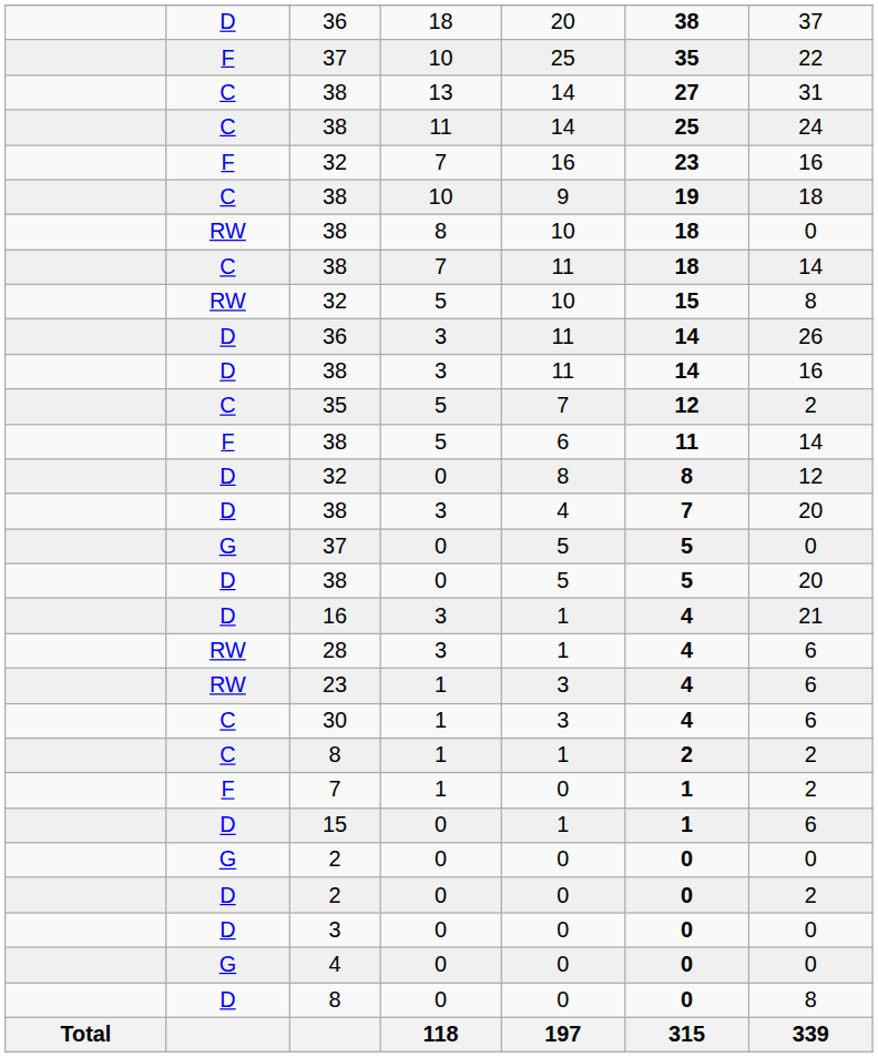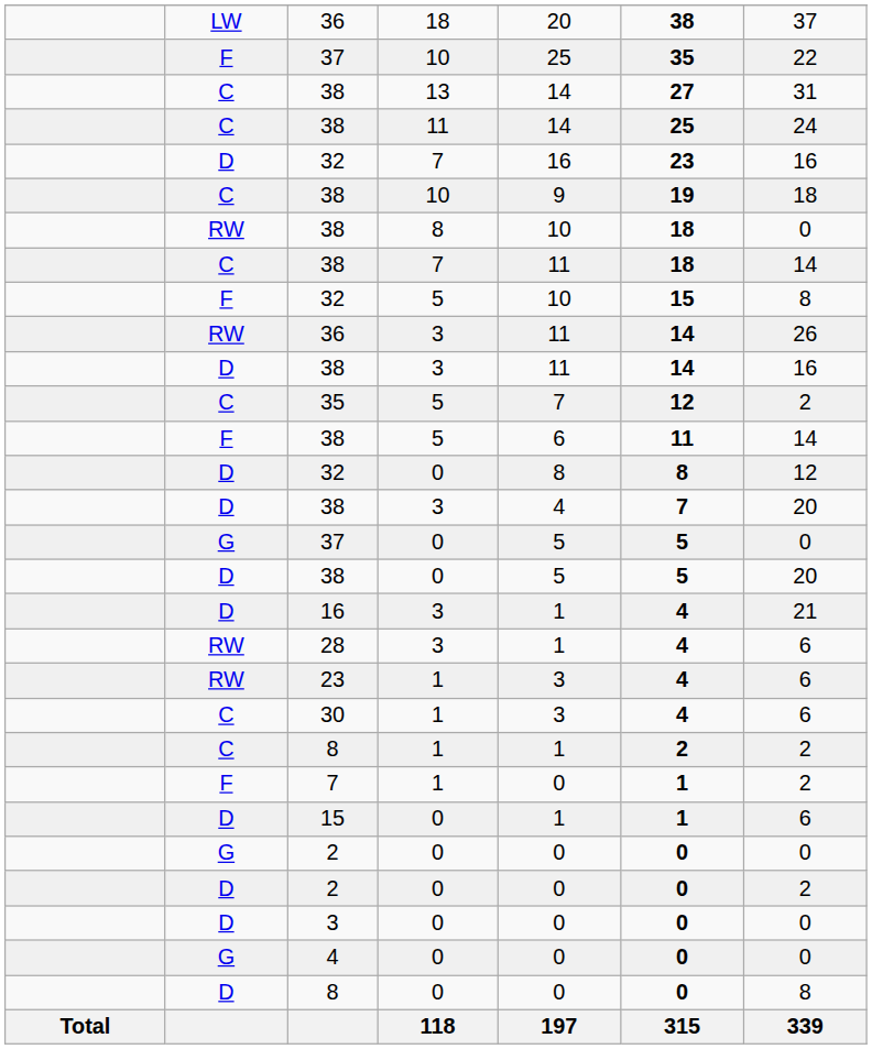 <table class="wikitable sortable" width ="50%">
 <tr align="center">
 </tr>
 <tr align="center" bgcolor="">
 <td></td>
-<td><a href='#'>D</a></td>
+<td><a href='#'>LW</a></td>
 <td>36</td>
 <td>18</td>
 <td>20</td>
 <td><strong>38</strong></td>
 <td>37</td>
 </tr>
 <tr align="center" bgcolor="f0f0f0">
 <td></td>
 <td><a href='#'>F</a></td>
 <td>37</td>
 <td>10</td>
 <td>25</td>
 <td><strong>35</strong></td>
 <td>22</td>
 </tr>
 <tr align="center" bgcolor="">
 <td></td>
 <td><a href='#'>C</a></td>
 <td>38</td>
 <td>13</td>
 <td>14</td>
 <td><strong>27</strong></td>
 <td>31</td>
 </tr>
 <tr align="center" bgcolor="f0f0f0">
 <td></td>
 <td><a href='#'>C</a></td>
 <td>38</td>
 <td>11</td>
 <td>14</td>
 <td><strong>25</strong></td>
 <td>24</td>
 </tr>
 <tr align="center" bgcolor="">
 <td></td>
-<td><a href='#'>F</a></td>
+<td><a href='#'>D</a></td>
 <td>32</td>
 <td>7</td>
 <td>16</td>
 <td><strong>23</strong></td>
 <td>16</td>
 </tr>
 <tr align="center" bgcolor="f0f0f0">
 <td></td>
 <td><a href='#'>C</a></td>
 <td>38</td>
 <td>10</td>
 <td>9</td>
 <td><strong>19</strong></td>
 <td>18</td>
 </tr>
 <tr align="center" bgcolor="">
 <td></td>
 <td><a href='#'>RW</a></td>
 <td>38</td>
 <td>8</td>
 <td>10</td>
 <td><strong>18</strong></td>
 <td>0</td>
 </tr>
 <tr align="center" bgcolor="f0f0f0">
 <td></td>
 <td><a href='#'>C</a></td>
 <td>38</td>
 <td>7</td>
 <td>11</td>
 <td><strong>18</strong></td>
 <td>14</td>
 </tr>
 <tr align="center" bgcolor="">
 <td></td>
-<td><a href='#'>RW</a></td>
+<td><a href='#'>F</a></td>
 <td>32</td>
 <td>5</td>
 <td>10</td>
 <td><strong>15</strong></td>
 <td>8</td>
 </tr>
 <tr align="center" bgcolor="f0f0f0">
 <td></td>
-<td><a href='#'>D</a></td>
+<td><a href='#'>RW</a></td>
 <td>36</td>
 <td>3</td>
 <td>11</td>
 <td><strong>14</strong></td>
 <td>26</td>
 </tr>
 <tr align="center" bgcolor="">
 <td></td>
 <td><a href='#'>D</a></td>
 <td>38</td>
 <td>3</td>
 <td>11</td>
 <td><strong>14</strong></td>
 <td>16</td>
 </tr>
 <tr align="center" bgcolor="f0f0f0">
 <td></td>
 <td><a href='#'>C</a></td>
 <td>35</td>
 <td>5</td>
 <td>7</td>
 <td><strong>12</strong></td>
 <td>2</td>
 </tr>
 <tr align="center" bgcolor="">
 <td></td>
 <td><a href='#'>F</a></td>
 <td>38</td>
 <td>5</td>
 <td>6</td>
 <td><strong>11</strong></td>
 <td>14</td>
 </tr>
 <tr align="center" bgcolor="f0f0f0">
 <td></td>
 <td><a href='#'>D</a></td>
 <td>32</td>
 <td>0</td>
 <td>8</td>
 <td><strong>8</strong></td>
 <td>12</td>
 </tr>
 <tr align="center" bgcolor="">
 <td></td>
 <td><a href='#'>D</a></td>
 <td>38</td>
 <td>3</td>
 <td>4</td>
 <td><strong>7</strong></td>
 <td>20</td>
 </tr>
 <tr align="center" bgcolor="f0f0f0">
 <td></td>
 <td><a href='#'>G</a></td>
 <td>37</td>
 <td>0</td>
 <td>5</td>
 <td><strong>5</strong></td>
 <td>0</td>
 </tr>
 <tr align="center" bgcolor="">
 <td></td>
 <td><a href='#'>D</a></td>
 <td>38</td>
 <td>0</td>
 <td>5</td>
 <td><strong>5</strong></td>
 <td>20</td>
 </tr>
 <tr align="center" bgcolor="f0f0f0">
 <td></td>
 <td><a href='#'>D</a></td>
 <td>16</td>
 <td>3</td>
 <td>1</td>
 <td><strong>4</strong></td>
 <td>21</td>
 </tr>
 <tr align="center" bgcolor="">
 <td></td>
 <td><a href='#'>RW</a></td>
 <td>28</td>
 <td>3</td>
 <td>1</td>
 <td><strong>4</strong></td>
 <td>6</td>
 </tr>
 <tr align="center" bgcolor="f0f0f0">
 <td></td>
 <td><a href='#'>RW</a></td>
 <td>23</td>
 <td>1</td>
 <td>3</td>
 <td><strong>4</strong></td>
 <td>6</td>
 </tr>
 <tr align="center" bgcolor="">
 <td></td>
 <td><a href='#'>C</a></td>
 <td>30</td>
 <td>1</td>
 <td>3</td>
 <td><strong>4</strong></td>
 <td>6</td>
 </tr>
 <tr align="center" bgcolor="f0f0f0">
 <td></td>
 <td><a href='#'>C</a></td>
 <td>8</td>
 <td>1</td>
 <td>1</td>
 <td><strong>2</strong></td>
 <td>2</td>
 </tr>
 <tr align="center" bgcolor="">
 <td></td>
 <td><a href='#'>F</a></td>
 <td>7</td>
 <td>1</td>
 <td>0</td>
 <td><strong>1</strong></td>
 <td>2</td>
 </tr>
 <tr align="center" bgcolor="f0f0f0">
 <td></td>
 <td><a href='#'>D</a></td>
 <td>15</td>
 <td>0</td>
 <td>1</td>
 <td><strong>1</strong></td>
 <td>6</td>
 </tr>
 <tr align="center" bgcolor="">
 <td></td>
 <td><a href='#'>G</a></td>
 <td>2</td>
 <td>0</td>
 <td>0</td>
 <td><strong>0</strong></td>
 <td>0</td>
 </tr>
 <tr align="center" bgcolor="f0f0f0">
 <td></td>
 <td><a href='#'>D</a></td>
 <td>2</td>
 <td>0</td>
 <td>0</td>
 <td><strong>0</strong></td>
 <td>2</td>
 </tr>
 <tr align="center" bgcolor="">
 <td></td>
 <td><a href='#'>D</a></td>
 <td>3</td>
 <td>0</td>
 <td>0</td>
 <td><strong>0</strong></td>
 <td>0</td>
 </tr>
 <tr align="center" bgcolor="f0f0f0">
 <td></td>
 <td><a href='#'>G</a></td>
 <td>4</td>
 <td>0</td>
 <td>0</td>
 <td><strong>0</strong></td>
 <td>0</td>
 </tr>
 <tr align="center" bgcolor="">
 <td></td>
 <td><a href='#'>D</a></td>
 <td>8</td>
 <td>0</td>
 <td>0</td>
 <td><strong>0</strong></td>
 <td>8</td>
 </tr>
 <tr>
 <th>Total</th>
 <th></th>
 <th></th>
 <th>118</th>
 <th>197</th>
 <th>315</th>
 <th>339</th>
 </tr>
 </table>
